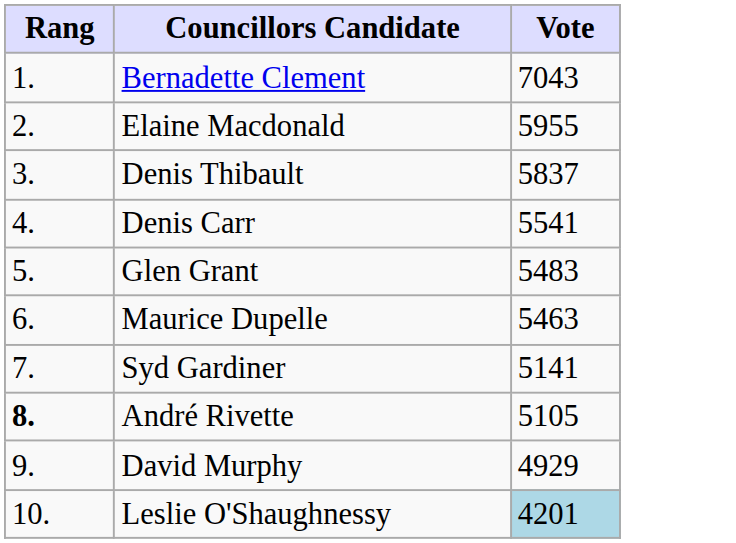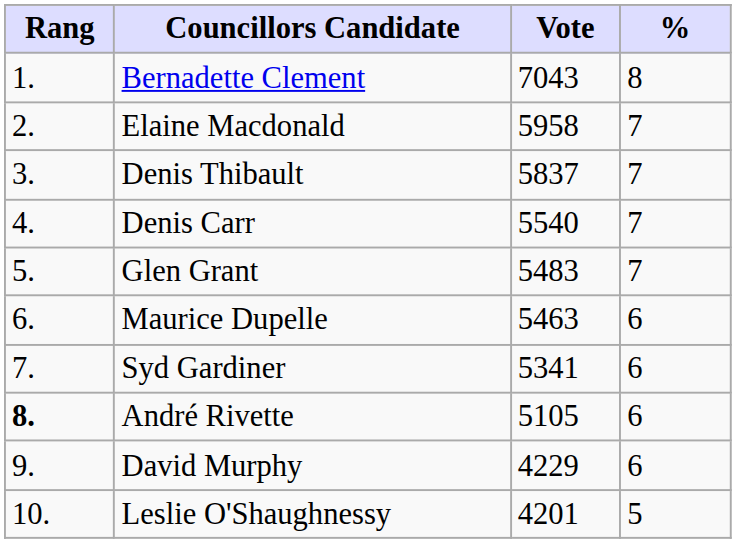 <table class="wikitable">
 <tr>
 <th style="background:#ddf; width:50px;">Rang</th>
 <th style="background:#ddf; width:200px;">Councillors Candidate</th>
 <th style="background:#ddf; width:50px;">Vote</th>
+<th style="background:#ddf; width:50px;">%</th>
 </tr>
 <tr>
 <td>1.</td>
 <td><a href='#'>Bernadette Clement</a></td>
 <td>7043</td>
+<td>8</td>
 </tr>
 <tr>
 <td>2.</td>
 <td>Elaine Macdonald</td>
-<td>5955</td>
+<td>5958</td>
+<td>7</td>
 </tr>
 <tr>
 <td>3.</td>
 <td>Denis Thibault</td>
 <td>5837</td>
+<td>7</td>
 </tr>
 <tr>
 <td>4.</td>
 <td>Denis Carr</td>
-<td>5541</td>
+<td>5540</td>
+<td>7</td>
 </tr>
 <tr>
 <td>5.</td>
 <td>Glen Grant</td>
 <td>5483</td>
+<td>7</td>
 </tr>
 <tr>
 <td>6.</td>
 <td>Maurice Dupelle</td>
 <td>5463</td>
+<td>6</td>
 </tr>
 <tr>
 <td>7.</td>
 <td>Syd Gardiner</td>
-<td>5141</td>
+<td>5341</td>
+<td>6</td>
 </tr>
 <tr>
 <td><strong>8.</strong></td>
 <td>André Rivette</td>
 <td>5105</td>
+<td>6</td>
 </tr>
 <tr>
 <td>9.</td>
 <td>David Murphy</td>
-<td>4929</td>
+<td>4229</td>
+<td>6</td>
 </tr>
 <tr>
 <td>10.</td>
 <td>Leslie O'Shaughnessy</td>
-<td style="background: lightblue;">4201</td>
+<td>4201</td>
+<td>5</td>
 </tr>
 </table>
